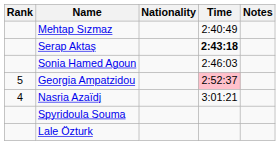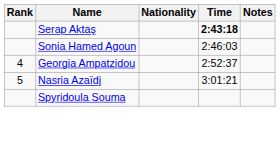 <table class="wikitable sortable" style="text-align:center">
 <tr>
 <th>Rank</th>
 <th>Name</th>
 <th>Nationality</th>
 <th>Time</th>
 <th>Notes</th>
-</tr>
-<tr>
-<td></td>
-<td align=left><a href='#'>Mehtap Sızmaz</a></td>
-<td align=left></td>
-<td>2:40:49</td>
-<td></td>
 </tr>
 <tr>
 <td></td>
 <td align=left><a href='#'>Serap Aktaş</a></td>
 <td align=left></td>
 <td><strong>2:43:18</strong></td>
 <td></td>
 </tr>
 <tr>
 <td></td>
 <td align=left><a href='#'>Sonia Hamed Agoun</a></td>
 <td align=left></td>
 <td>2:46:03</td>
 <td></td>
 </tr>
 <tr>
-<td>5</td>
+<td>4</td>
 <td align=left><a href='#'>Georgia Ampatzidou</a></td>
 <td align=left></td>
-<td style="background: pink;">2:52:37</td>
+<td>2:52:37</td>
 <td></td>
 </tr>
 <tr>
-<td>4</td>
+<td>5</td>
 <td align=left><a href='#'>Nasria Azaïdj</a></td>
 <td align=left></td>
 <td>3:01:21</td>
 <td></td>
 </tr>
 <tr>
 <td></td>
 <td align=left><a href='#'>Spyridoula Souma</a></td>
 <td align=left></td>
 <td></td>
 <td></td>
 </tr>
-<tr>
-<td></td>
-<td align=left><a href='#'>Lale Özturk</a></td>
-<td align=left></td>
-<td></td>
-<td></td>
-</tr>
 </table>
